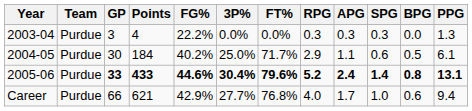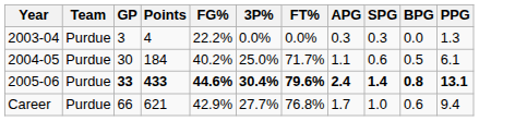 <table class="wikitable">
 <tr>
 <th>Year</th>
 <th>Team</th>
 <th>GP</th>
 <th>Points</th>
 <th>FG%</th>
 <th>3P%</th>
 <th>FT%</th>
-<th>RPG</th>
 <th>APG</th>
 <th>SPG</th>
 <th>BPG</th>
 <th>PPG</th>
 </tr>
 <tr>
 <td>2003-04</td>
 <td>Purdue</td>
 <td>3</td>
 <td>4</td>
 <td>22.2%</td>
 <td>0.0%</td>
 <td>0.0%</td>
 <td>0.3</td>
 <td>0.3</td>
-<td>0.3</td>
 <td>0.0</td>
 <td>1.3</td>
 </tr>
 <tr>
 <td>2004-05</td>
 <td>Purdue</td>
 <td>30</td>
 <td>184</td>
 <td>40.2%</td>
 <td>25.0%</td>
 <td>71.7%</td>
-<td>2.9</td>
 <td>1.1</td>
 <td>0.6</td>
 <td>0.5</td>
 <td>6.1</td>
 </tr>
 <tr>
 <td>2005-06</td>
 <td>Purdue</td>
 <td><strong>33</strong></td>
 <td><strong>433</strong></td>
 <td><strong>44.6%</strong></td>
 <td><strong>30.4%</strong></td>
 <td><strong>79.6%</strong></td>
-<td><strong>5.2</strong></td>
 <td><strong>2.4</strong></td>
 <td><strong>1.4</strong></td>
 <td><strong>0.8</strong></td>
 <td><strong>13.1</strong></td>
 </tr>
 <tr>
 <td>Career</td>
 <td>Purdue</td>
 <td>66</td>
 <td>621</td>
 <td>42.9%</td>
 <td>27.7%</td>
 <td>76.8%</td>
-<td>4.0</td>
 <td>1.7</td>
 <td>1.0</td>
 <td>0.6</td>
 <td>9.4</td>
 </tr>
 </table>
